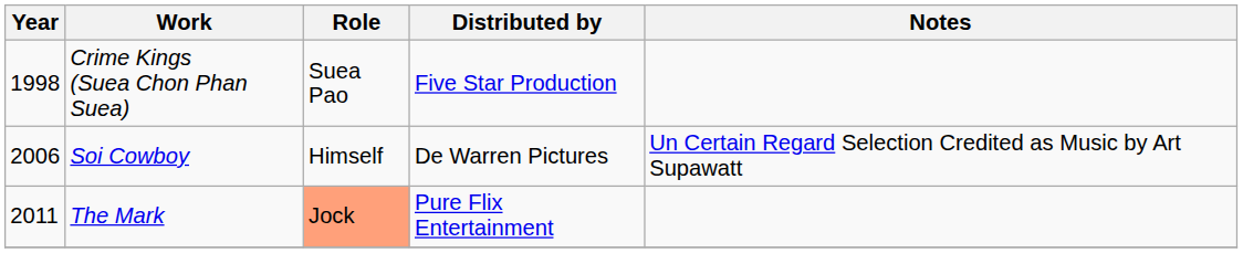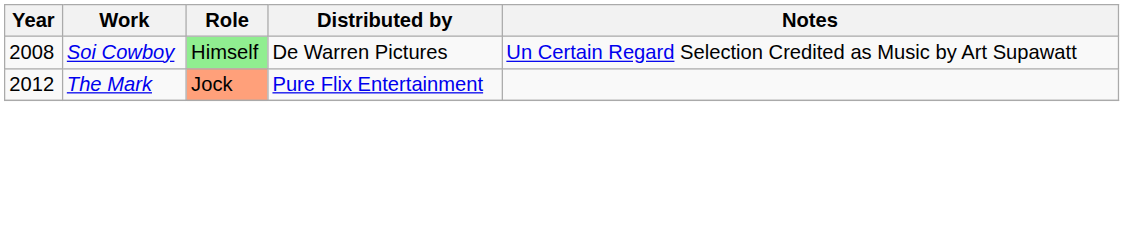 <table class="wikitable" width =70%>
 <tr>
 <th>Year</th>
 <th>Work</th>
 <th>Role</th>
 <th>Distributed by</th>
 <th>Notes</th>
 </tr>
 <tr>
-<td>1998</td>
-<td><em>Crime Kings</em> <br><em>(Suea Chon Phan Suea)</em></td>
-<td>Suea Pao</td>
-<td><a href='#'>Five Star Production</a></td>
-<td></td>
-</tr>
-<tr>
-<td>2006</td>
+<td>2008</td>
 <td><em><a href='#'>Soi Cowboy</a></em></td>
-<td>Himself</td>
+<td style="background: lightgreen;">Himself</td>
 <td>De Warren Pictures</td>
 <td><a href='#'>Un Certain Regard</a> Selection Credited as Music by Art Supawatt</td>
 </tr>
 <tr>
-<td>2011</td>
+<td>2012</td>
 <td><em><a href='#'>The Mark</a></em></td>
 <td style="background: lightsalmon;">Jock</td>
 <td><a href='#'>Pure Flix Entertainment</a></td>
 <td></td>
 </tr>
 <tr>
 </tr>
 </table>
